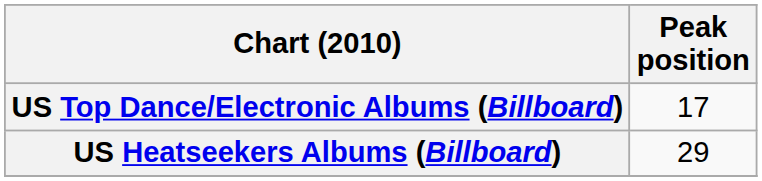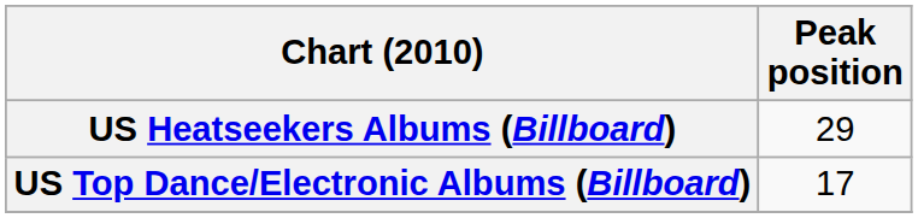 <table class="wikitable sortable plainrowheaders" style="text-align:center;" border="1">
 <tr>
 <th scope="col">Chart (2010)</th>
 <th scope="col">Peak<br>position</th>
 </tr>
 <tr>
+<th scope="row">US <a href='#'>Heatseekers Albums</a> (<em><a href='#'>Billboard</a></em>)</th>
+<td>29</td>
+</tr>
+<tr>
 <th scope="row">US <a href='#'>Top Dance/Electronic Albums</a> (<em><a href='#'>Billboard</a></em>)</th>
 <td>17</td>
 </tr>
 <tr>
-<th scope="row">US <a href='#'>Heatseekers Albums</a> (<em><a href='#'>Billboard</a></em>)</th>
-<td>29</td>
-</tr>
-<tr>
 </tr>
 </table>
